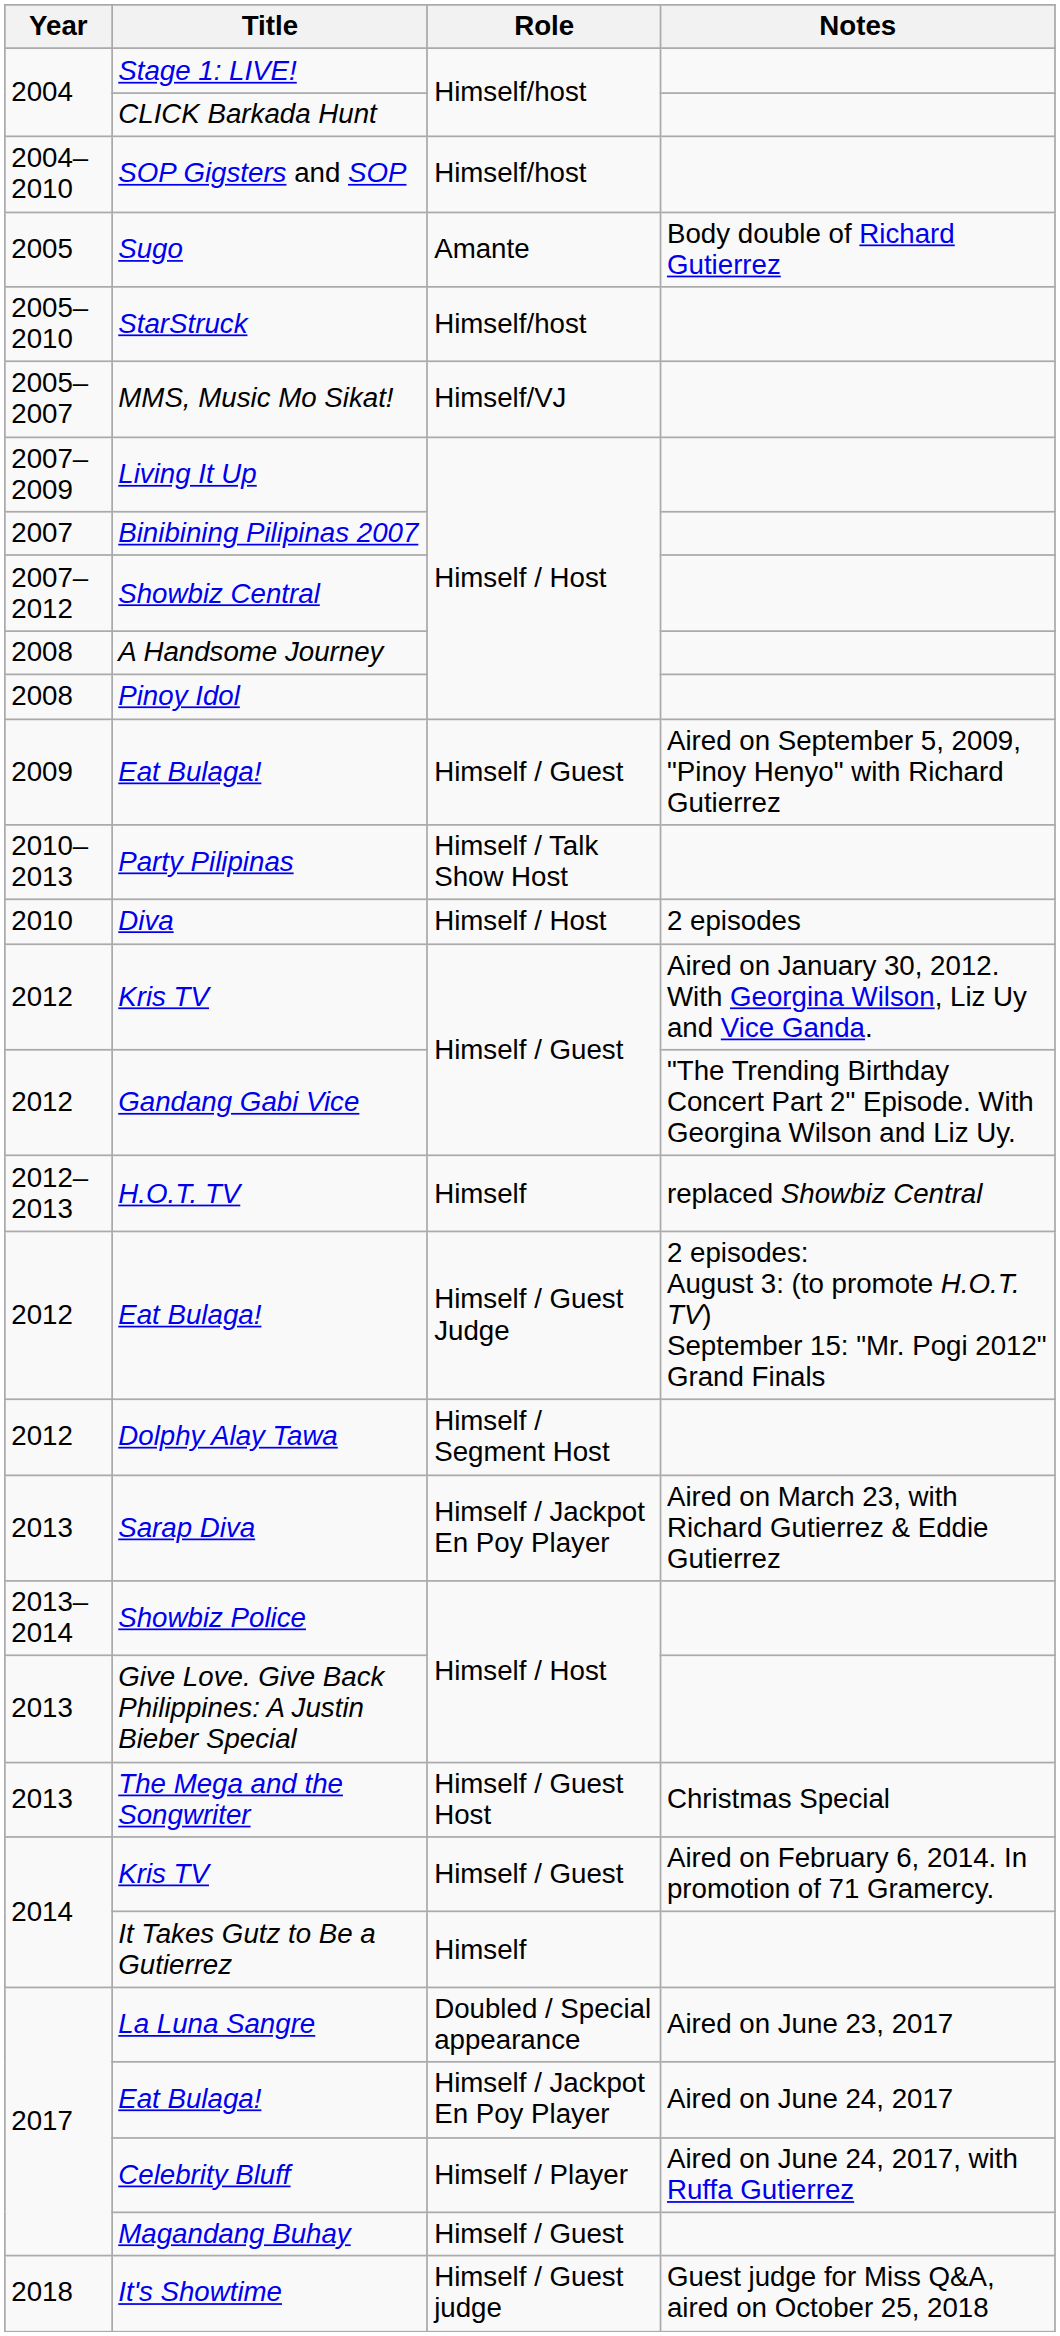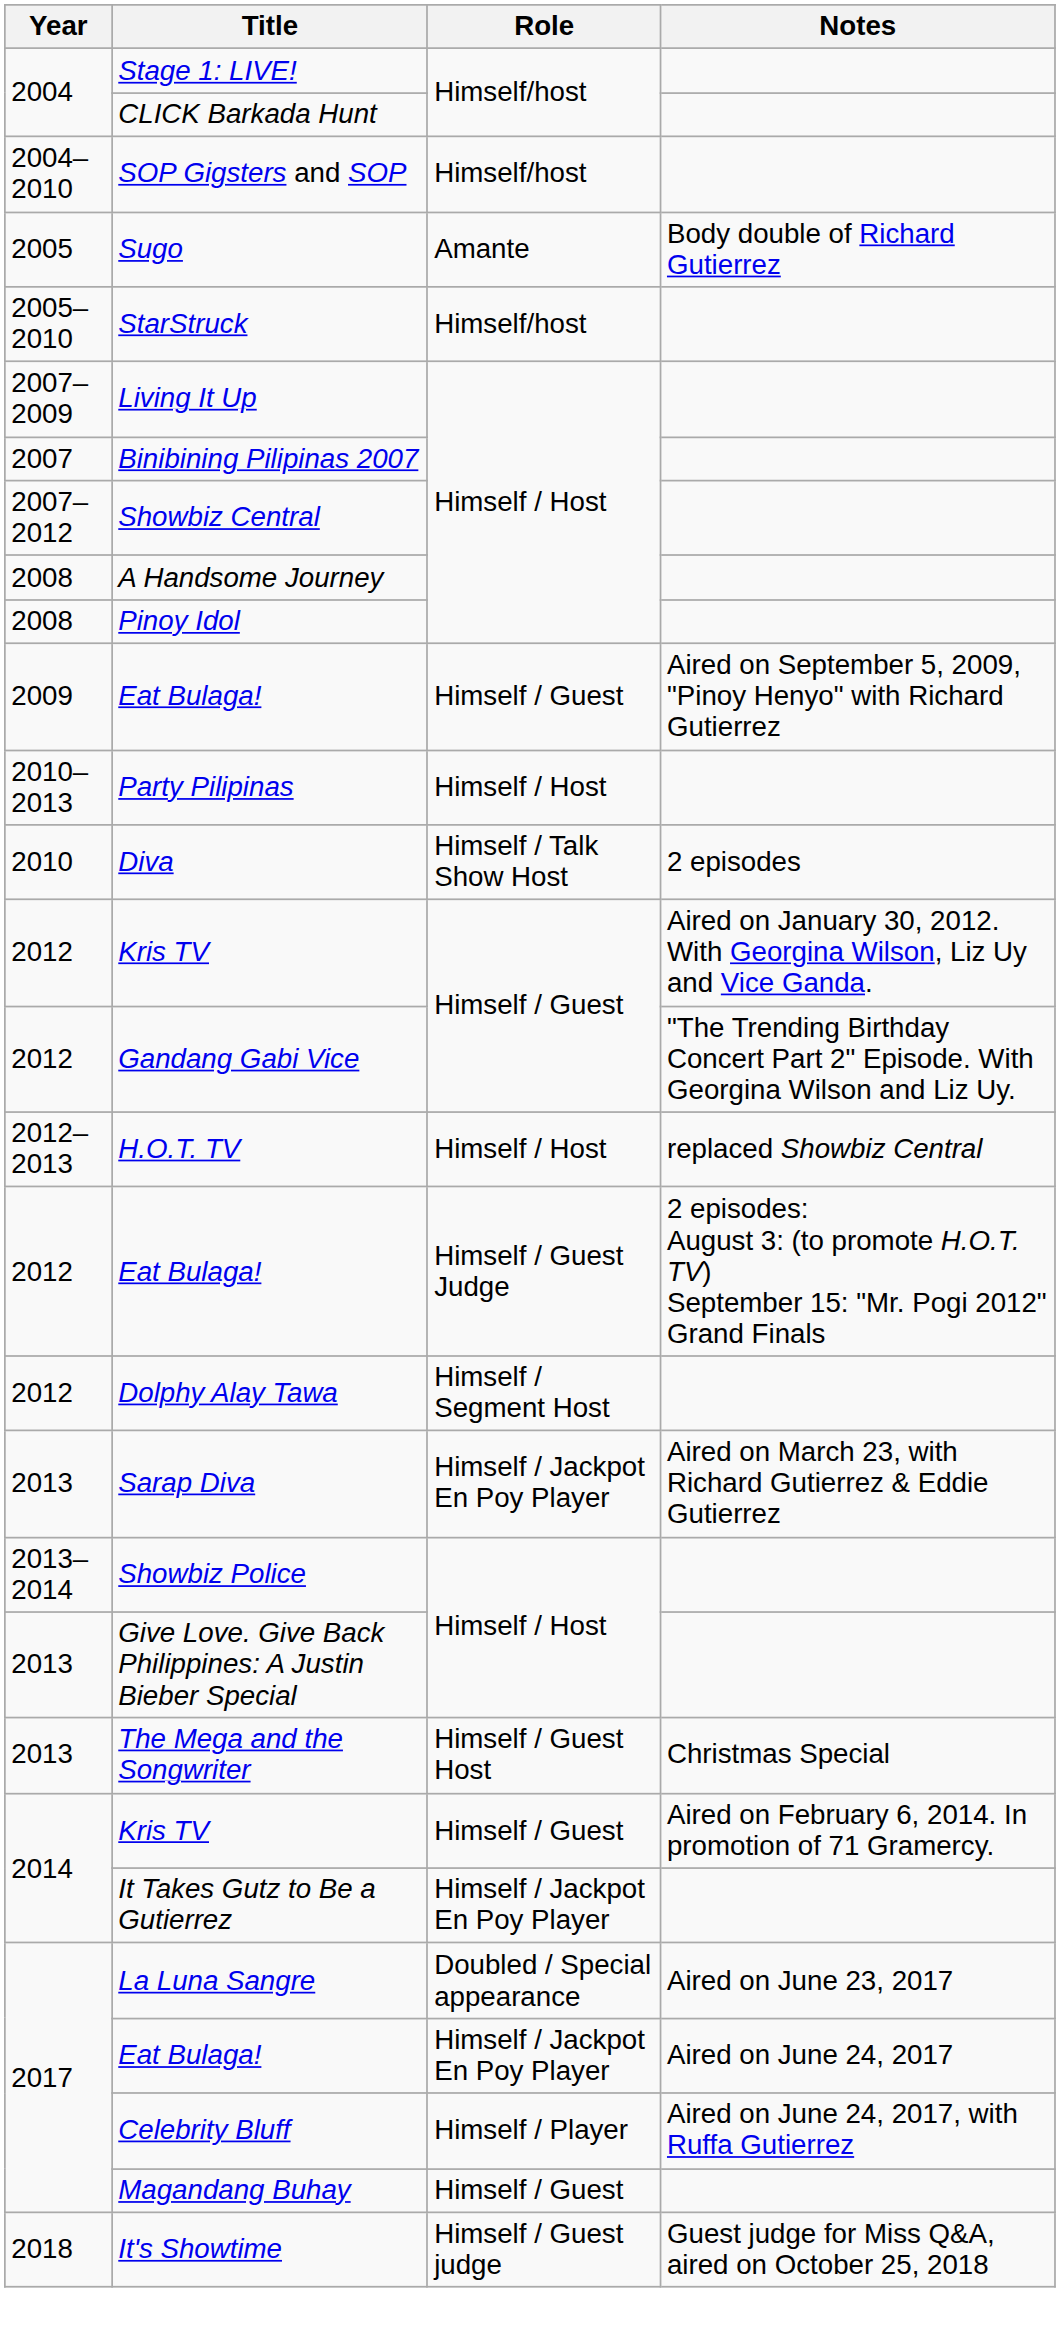 <table class="wikitable sortable">
 <tr>
 <th scope="col">Year</th>
 <th scope="col">Title</th>
 <th scope="col">Role</th>
 <th scope="col" class="unsortable">Notes</th>
 </tr>
 <tr>
 <td rowspan="2">2004</td>
 <td><em><a href='#'>Stage 1: LIVE!</a></em></td>
 <td rowspan="2">Himself/host</td>
 <td></td>
 </tr>
 <tr>
 <td><em>CLICK Barkada Hunt</em></td>
 <td></td>
 </tr>
 <tr>
 <td>2004–2010</td>
 <td><em><a href='#'>SOP Gigsters</a></em> and <em><a href='#'>SOP</a></em></td>
 <td>Himself/host</td>
 <td></td>
 </tr>
 <tr>
 <td>2005</td>
 <td><em><a href='#'>Sugo</a></em></td>
 <td>Amante</td>
 <td>Body double of <a href='#'>Richard Gutierrez</a></td>
 </tr>
 <tr>
 <td>2005–2010</td>
 <td><em><a href='#'>StarStruck</a></em></td>
 <td>Himself/host</td>
-</tr>
-<tr>
-<td>2005–2007</td>
-<td><em>MMS, Music Mo Sikat!</em></td>
-<td>Himself/VJ</td>
-<td></td>
 </tr>
 <tr>
 <td>2007–2009</td>
 <td><em><a href='#'>Living It Up</a></em></td>
 <td rowspan="5">Himself / Host</td>
 <td></td>
 </tr>
 <tr>
 <td>2007</td>
 <td><em><a href='#'>Binibining Pilipinas 2007</a></em></td>
 <td></td>
 </tr>
 <tr>
 <td>2007–2012</td>
 <td><em><a href='#'>Showbiz Central</a></em></td>
 <td></td>
 </tr>
 <tr>
 <td>2008</td>
 <td><em>A Handsome Journey</em></td>
 <td></td>
 </tr>
 <tr>
 <td>2008</td>
 <td><em><a href='#'>Pinoy Idol</a></em></td>
 <td></td>
 </tr>
 <tr>
 <td>2009</td>
 <td><em><a href='#'>Eat Bulaga!</a></em></td>
 <td>Himself / Guest</td>
 <td>Aired on September 5, 2009, "Pinoy Henyo" with Richard Gutierrez</td>
 </tr>
 <tr>
 <td>2010–2013</td>
 <td><em><a href='#'>Party Pilipinas</a></em></td>
-<td>Himself / Talk Show Host</td>
+<td>Himself / Host</td>
 <td></td>
 </tr>
 <tr>
 <td>2010</td>
 <td><em><a href='#'>Diva</a></em></td>
-<td>Himself / Host</td>
+<td>Himself / Talk Show Host</td>
 <td>2 episodes</td>
 </tr>
 <tr>
 <td>2012</td>
 <td><em><a href='#'>Kris TV</a></em></td>
 <td rowspan="2">Himself / Guest</td>
 <td>Aired on January 30, 2012. With <a href='#'>Georgina Wilson</a>, Liz Uy and <a href='#'>Vice Ganda</a>.</td>
 </tr>
 <tr>
 <td>2012</td>
 <td><em><a href='#'>Gandang Gabi Vice</a></em></td>
 <td>"The Trending Birthday Concert Part 2" Episode. With Georgina Wilson and Liz Uy.</td>
 </tr>
 <tr>
 <td>2012–2013</td>
 <td><em><a href='#'>H.O.T. TV</a></em></td>
-<td>Himself</td>
+<td>Himself / Host</td>
 <td>replaced <em>Showbiz Central</em></td>
 </tr>
 <tr>
 <td>2012</td>
 <td><em><a href='#'>Eat Bulaga!</a></em></td>
 <td>Himself / Guest Judge</td>
 <td>2 episodes:<br>August 3: (to promote <em>H.O.T. TV</em>)<br>September 15: "Mr. Pogi 2012" Grand Finals</td>
 </tr>
 <tr>
 <td>2012</td>
 <td><em><a href='#'>Dolphy Alay Tawa</a></em></td>
 <td>Himself / Segment Host</td>
 <td></td>
 </tr>
 <tr>
 <td>2013</td>
 <td><em><a href='#'>Sarap Diva</a></em></td>
 <td>Himself / Jackpot En Poy Player</td>
 <td>Aired on March 23, with Richard Gutierrez & Eddie Gutierrez</td>
 </tr>
 <tr>
 <td>2013–2014</td>
 <td><em><a href='#'>Showbiz Police</a></em></td>
 <td rowspan="2">Himself / Host</td>
 <td></td>
 </tr>
 <tr>
 <td>2013</td>
 <td><em>Give Love. Give Back Philippines: A Justin Bieber Special</em></td>
 <td></td>
 </tr>
 <tr>
 <td>2013</td>
 <td><em><a href='#'>The Mega and the Songwriter</a></em></td>
 <td>Himself / Guest Host</td>
 <td>Christmas Special</td>
 </tr>
 <tr>
 <td rowspan="2">2014</td>
 <td><em><a href='#'>Kris TV</a></em></td>
 <td>Himself / Guest</td>
 <td>Aired on February 6, 2014. In promotion of 71 Gramercy.</td>
 </tr>
 <tr>
 <td><em>It Takes Gutz to Be a Gutierrez</em></td>
-<td>Himself</td>
+<td>Himself / Jackpot En Poy Player</td>
 <td></td>
 </tr>
 <tr>
 <td rowspan="4">2017</td>
 <td><em><a href='#'>La Luna Sangre</a></em></td>
 <td>Doubled / Special appearance</td>
 <td>Aired on June 23, 2017</td>
 </tr>
 <tr>
 <td><em><a href='#'>Eat Bulaga!</a></em></td>
 <td>Himself / Jackpot En Poy Player</td>
 <td>Aired on June 24, 2017</td>
 </tr>
 <tr>
 <td><em><a href='#'>Celebrity Bluff</a></em></td>
 <td>Himself / Player</td>
 <td>Aired on June 24, 2017, with <a href='#'>Ruffa Gutierrez</a></td>
 </tr>
 <tr>
 <td><em><a href='#'>Magandang Buhay</a></em></td>
 <td>Himself / Guest</td>
 <td></td>
 </tr>
 <tr>
 <td>2018</td>
 <td><em><a href='#'>It's Showtime</a></em></td>
 <td>Himself / Guest judge</td>
 <td>Guest judge for Miss Q&A, aired on October 25, 2018</td>
 </tr>
 </table>
